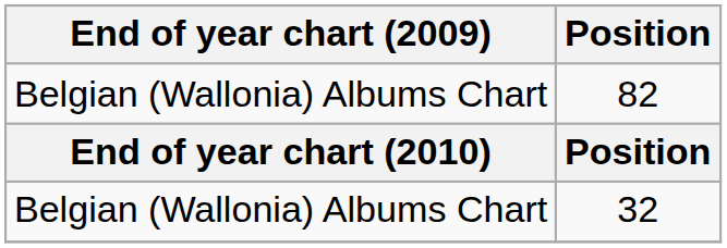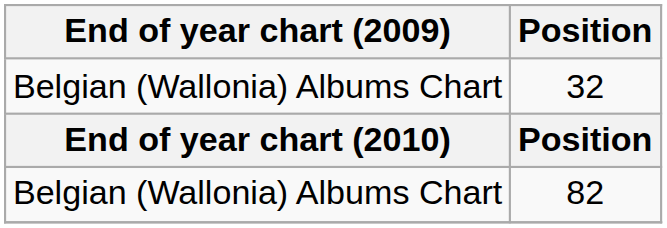 <table class="wikitable sortable">
 <tr>
 <th>End of year chart (2009)</th>
 <th>Position</th>
 </tr>
 <tr>
 <td>Belgian (Wallonia) Albums Chart</td>
-<td align="center">82</td>
+<td align="center">32</td>
 </tr>
 <tr>
 <th>End of year chart (2010)</th>
 <th>Position</th>
 </tr>
 <tr>
 <td>Belgian (Wallonia) Albums Chart</td>
-<td align="center">32</td>
+<td align="center">82</td>
 </tr>
 <tr>
 </tr>
 </table>
